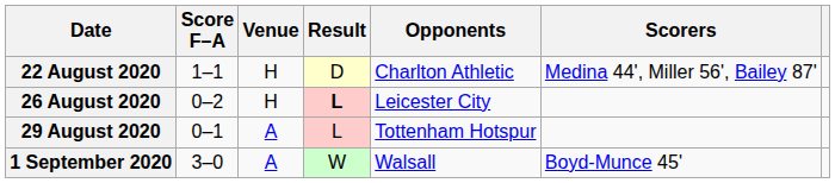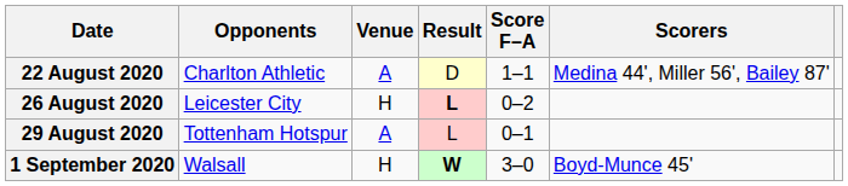 <table class="wikitable sortable plainrowheaders" style=text-align:center>
 <tr>
 <th scope=col>Date</th>
-<th scope=col>Score<br>F–A</th>
+<th scope=col>Opponents</th>
 <th scope=col>Venue</th>
 <th scope=col>Result</th>
-<th scope=col>Opponents</th>
+<th scope=col>Score<br>F–A</th>
 <th scope=col class=unsortable>Scorers</th>
 <th scope=col class=unsortable></th>
 </tr>
 <tr>
 <th scope=row>22 August 2020</th>
+<td style=text-align:left><a href='#'>Charlton Athletic</a></td>
+<td><a href='#'>A</a></td>
+<td style=background:#ffc>D</td>
 <td>1–1</td>
-<td>H</td>
-<td style=background:#ffc>D</td>
-<td style=text-align:left><a href='#'>Charlton Athletic</a></td>
 <td style=text-align:left><a href='#'>Medina</a> 44', Miller 56', <a href='#'>Bailey</a> 87'</td>
 <td></td>
 </tr>
 <tr>
 <th scope=row>26 August 2020</th>
-<td>0–2</td>
+<td style=text-align:left><a href='#'>Leicester City</a></td>
 <td>H</td>
 <td style=background:#fcc><strong>L</strong></td>
-<td style=text-align:left><a href='#'>Leicester City</a></td>
+<td>0–2</td>
 <td></td>
 <td></td>
 </tr>
 <tr>
 <th scope=row>29 August 2020</th>
-<td>0–1</td>
+<td style=text-align:left><a href='#'>Tottenham Hotspur</a></td>
 <td><a href='#'>A</a></td>
 <td style=background:#fcc>L</td>
-<td style=text-align:left><a href='#'>Tottenham Hotspur</a></td>
+<td>0–1</td>
 <td></td>
 <td></td>
 </tr>
 <tr>
 <th scope=row>1 September 2020</th>
+<td style=text-align:left><a href='#'>Walsall</a></td>
+<td>H</td>
+<td style=background:#cfc><strong>W</strong></td>
 <td>3–0</td>
-<td><a href='#'>A</a></td>
-<td style=background:#cfc>W</td>
-<td style=text-align:left><a href='#'>Walsall</a></td>
 <td style=text-align:left><a href='#'>Boyd-Munce</a> 45'</td>
 <td></td>
 </tr>
 </table>
